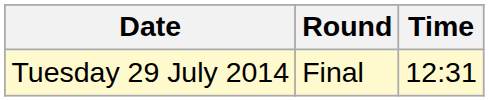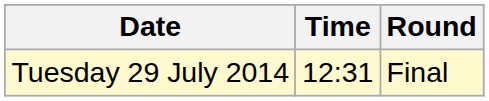 <table class="wikitable">
 <tr>
 <th>Date</th>
+<th>Time</th>
 <th>Round</th>
-<th>Time</th>
 </tr>
 <tr>
 <td style=background:lemonchiffon>Tuesday 29 July 2014</td>
+<td style=background:lemonchiffon>12:31</td>
 <td style=background:lemonchiffon>Final</td>
-<td style=background:lemonchiffon>12:31</td>
 </tr>
 </table>
